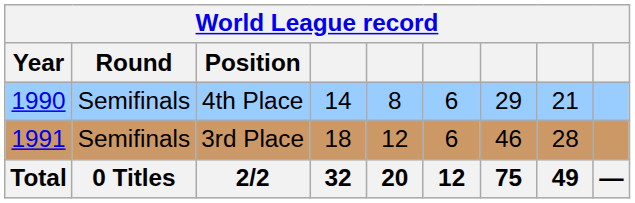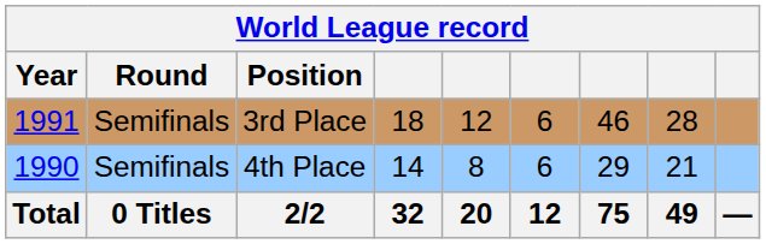 <table class="wikitable" style="text-align: center;">
 <tr>
 <th colspan=9><a href='#'>World League record</a></th>
 </tr>
 <tr>
 <th>Year</th>
 <th>Round</th>
 <th>Position</th>
 <th width=30></th>
 <th width=30></th>
 <th width=30></th>
 <th width=30></th>
 <th width=30></th>
 <th></th>
 </tr>
+<tr bgcolor=cc9966>
+<td> <a href='#'>1991</a></td>
+<td>Semifinals</td>
+<td>3rd Place</td>
+<td>18</td>
+<td>12</td>
+<td>6</td>
+<td>46</td>
+<td>28</td>
+<td></td>
+</tr>
 <tr bgcolor=9acdff>
 <td> <a href='#'>1990</a></td>
 <td>Semifinals</td>
 <td>4th Place</td>
 <td>14</td>
 <td>8</td>
 <td>6</td>
 <td>29</td>
 <td>21</td>
-<td></td>
-</tr>
-<tr bgcolor=cc9966>
-<td> <a href='#'>1991</a></td>
-<td>Semifinals</td>
-<td>3rd Place</td>
-<td>18</td>
-<td>12</td>
-<td>6</td>
-<td>46</td>
-<td>28</td>
 <td></td>
 </tr>
 <tr>
 <th>Total</th>
 <th>0 Titles</th>
 <th>2/2</th>
 <th>32</th>
 <th>20</th>
 <th>12</th>
 <th>75</th>
 <th>49</th>
 <th>—</th>
 </tr>
 </table>
